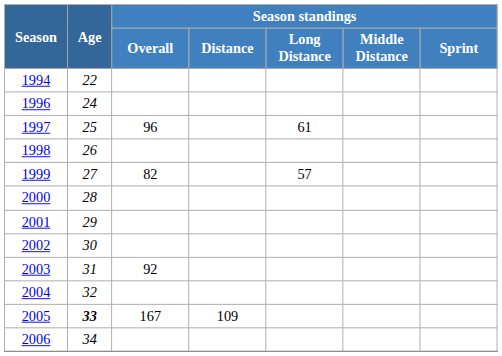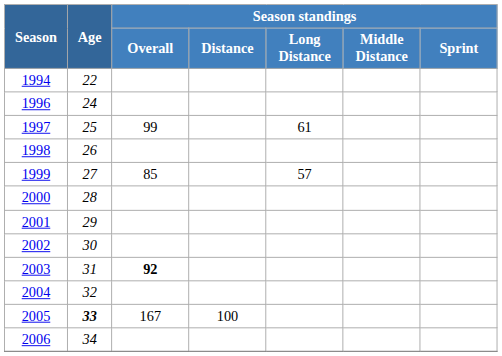 <table class="wikitable" style="font-size:95%; text-align:center; border:grey solid 1px; border-collapse:collapse; background:#ffffff;">
 <tr>
 <th style="background-color:#369; color:white; width:60px;" rowspan="2"> Season </th>
 <th style="background-color:#369; color:white; width:40px;" rowspan="2"> Age </th>
 <th style="background-color:#4180be; color:white;" colspan="5">Season standings</th>
 </tr>
 <tr>
 <th style="background-color:#4180be; color:white; width:75px;">Overall</th>
 <th style="background-color:#4180be; color:white; width:75px;">Distance</th>
 <th style="background-color:#4180be; color:white; width:75px;">Long Distance</th>
 <th style="background-color:#4180be; color:white; width:75px;">Middle Distance</th>
 <th style="background-color:#4180be; color:white; width:75px;">Sprint</th>
 </tr>
 <tr>
 <td><a href='#'>1994</a></td>
 <td><em>22</em></td>
 <td></td>
 <td></td>
 <td></td>
 <td></td>
 <td></td>
 </tr>
 <tr>
 <td><a href='#'>1996</a></td>
 <td><em>24</em></td>
 <td></td>
 <td></td>
 <td></td>
 <td></td>
 <td></td>
 </tr>
 <tr>
 <td><a href='#'>1997</a></td>
 <td><em>25</em></td>
-<td>96</td>
+<td>99</td>
 <td></td>
 <td>61</td>
 <td></td>
 <td></td>
 </tr>
 <tr>
 <td><a href='#'>1998</a></td>
 <td><em>26</em></td>
 <td></td>
 <td></td>
 <td></td>
 <td></td>
 <td></td>
 </tr>
 <tr>
 <td><a href='#'>1999</a></td>
 <td><em>27</em></td>
-<td>82</td>
+<td>85</td>
 <td></td>
 <td>57</td>
 <td></td>
 <td></td>
 </tr>
 <tr>
 <td><a href='#'>2000</a></td>
 <td><em>28</em></td>
 <td></td>
 <td></td>
 <td></td>
 <td></td>
 <td></td>
 </tr>
 <tr>
 <td><a href='#'>2001</a></td>
 <td><em>29</em></td>
 <td></td>
 <td></td>
 <td></td>
 <td></td>
 <td></td>
 </tr>
 <tr>
 <td><a href='#'>2002</a></td>
 <td><em>30</em></td>
 <td></td>
 <td></td>
 <td></td>
 <td></td>
 <td></td>
 </tr>
 <tr>
 <td><a href='#'>2003</a></td>
 <td><em>31</em></td>
-<td>92</td>
+<td><strong>92</strong></td>
 <td></td>
 <td></td>
 <td></td>
 <td></td>
 </tr>
 <tr>
 <td><a href='#'>2004</a></td>
 <td><em>32</em></td>
 <td></td>
 <td></td>
 <td></td>
 <td></td>
 <td></td>
 </tr>
 <tr>
 <td><a href='#'>2005</a></td>
 <td><strong><em>33</em></strong></td>
 <td>167</td>
-<td>109</td>
+<td>100</td>
 <td></td>
 <td></td>
 <td></td>
 </tr>
 <tr>
 <td><a href='#'>2006</a></td>
 <td><em>34</em></td>
 <td></td>
 <td></td>
 <td></td>
 <td></td>
 <td></td>
 </tr>
 <tr>
 </tr>
 </table>
